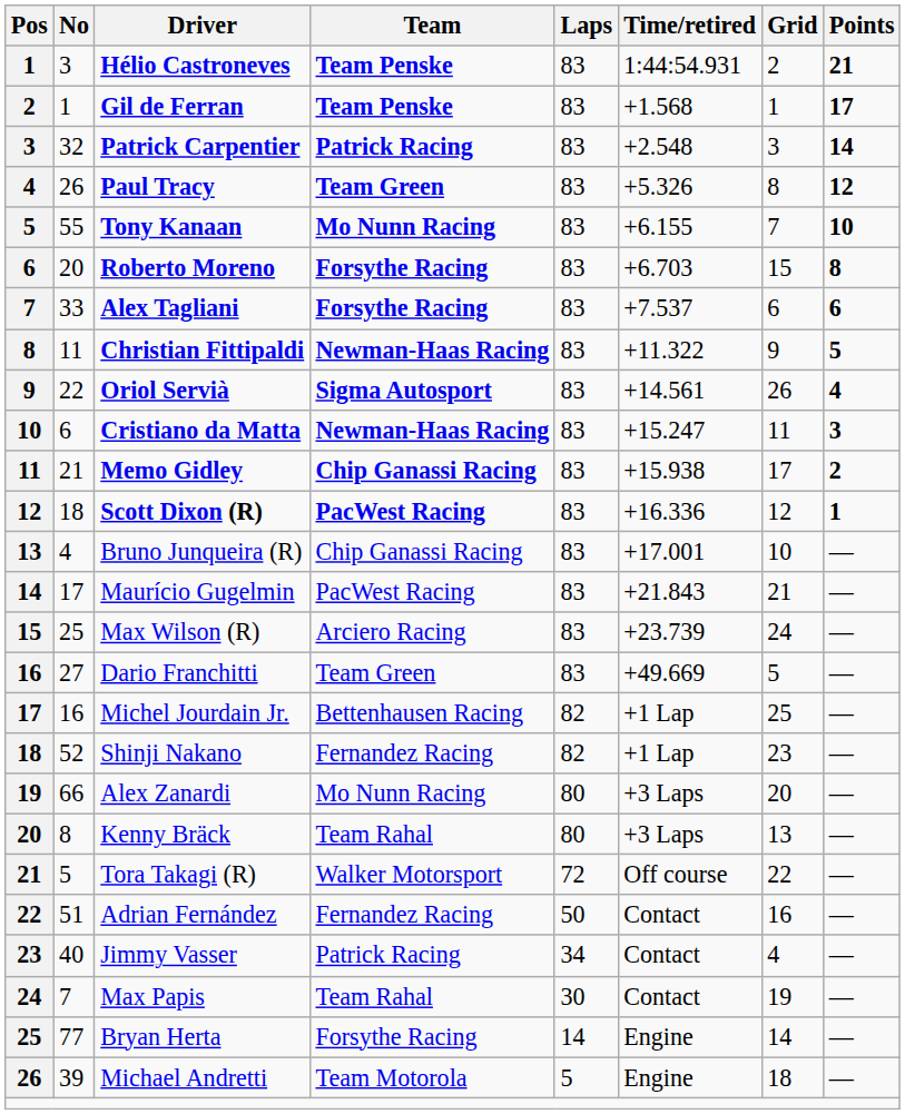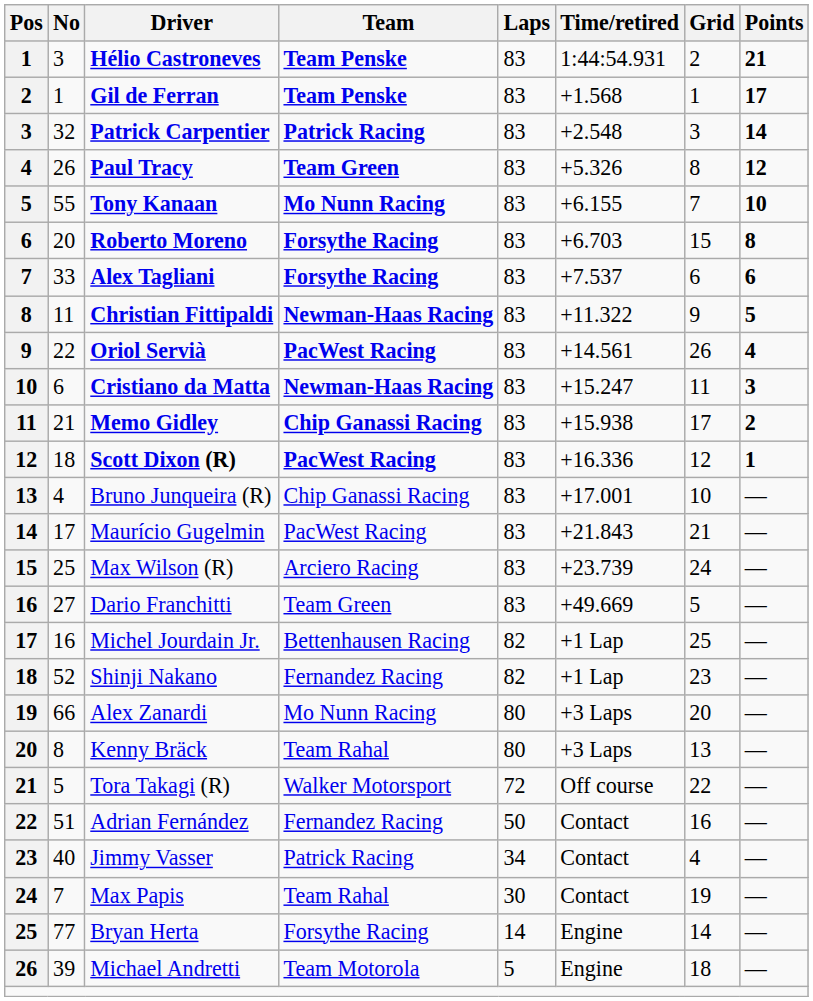 <table class="wikitable" style="font-size:95%;">
 <tr>
 <th>Pos</th>
 <th>No</th>
 <th>Driver</th>
 <th>Team</th>
 <th>Laps</th>
 <th>Time/retired</th>
 <th>Grid</th>
 <th>Points</th>
 </tr>
 <tr>
 <th>1</th>
 <td>3</td>
 <td><strong> <a href='#'>Hélio Castroneves</a></strong></td>
 <td><strong><a href='#'>Team Penske</a></strong></td>
 <td>83</td>
 <td>1:44:54.931</td>
 <td>2</td>
 <td><strong>21</strong></td>
 </tr>
 <tr>
 <th>2</th>
 <td>1</td>
 <td><strong> <a href='#'>Gil de Ferran</a></strong></td>
 <td><strong><a href='#'>Team Penske</a></strong></td>
 <td>83</td>
 <td>+1.568</td>
 <td>1</td>
 <td><strong>17</strong></td>
 </tr>
 <tr>
 <th>3</th>
 <td>32</td>
 <td><strong> <a href='#'>Patrick Carpentier</a></strong></td>
 <td><strong><a href='#'>Patrick Racing</a></strong></td>
 <td>83</td>
 <td>+2.548</td>
 <td>3</td>
 <td><strong>14</strong></td>
 </tr>
 <tr>
 <th>4</th>
 <td>26</td>
 <td><strong> <a href='#'>Paul Tracy</a></strong></td>
 <td><strong><a href='#'>Team Green</a></strong></td>
 <td>83</td>
 <td>+5.326</td>
 <td>8</td>
 <td><strong>12</strong></td>
 </tr>
 <tr>
 <th>5</th>
 <td>55</td>
 <td><strong> <a href='#'>Tony Kanaan</a></strong></td>
 <td><strong><a href='#'>Mo Nunn Racing</a></strong></td>
 <td>83</td>
 <td>+6.155</td>
 <td>7</td>
 <td><strong>10</strong></td>
 </tr>
 <tr>
 <th>6</th>
 <td>20</td>
 <td><strong> <a href='#'>Roberto Moreno</a></strong></td>
 <td><strong><a href='#'>Forsythe Racing</a></strong></td>
 <td>83</td>
 <td>+6.703</td>
 <td>15</td>
 <td><strong>8</strong></td>
 </tr>
 <tr>
 <th>7</th>
 <td>33</td>
 <td><strong> <a href='#'>Alex Tagliani</a></strong></td>
 <td><strong><a href='#'>Forsythe Racing</a></strong></td>
 <td>83</td>
 <td>+7.537</td>
 <td>6</td>
 <td><strong>6</strong></td>
 </tr>
 <tr>
 <th>8</th>
 <td>11</td>
 <td><strong> <a href='#'>Christian Fittipaldi</a></strong></td>
 <td><strong><a href='#'>Newman-Haas Racing</a></strong></td>
 <td>83</td>
 <td>+11.322</td>
 <td>9</td>
 <td><strong>5</strong></td>
 </tr>
 <tr>
 <th>9</th>
 <td>22</td>
 <td><strong> <a href='#'>Oriol Servià</a></strong></td>
-<td><strong><a href='#'>Sigma Autosport</a></strong></td>
+<td><strong><a href='#'>PacWest Racing</a></strong></td>
 <td>83</td>
 <td>+14.561</td>
 <td>26</td>
 <td><strong>4</strong></td>
 </tr>
 <tr>
 <th>10</th>
 <td>6</td>
 <td><strong> <a href='#'>Cristiano da Matta</a></strong></td>
 <td><strong><a href='#'>Newman-Haas Racing</a></strong></td>
 <td>83</td>
 <td>+15.247</td>
 <td>11</td>
 <td><strong>3</strong></td>
 </tr>
 <tr>
 <th>11</th>
 <td>21</td>
 <td><strong> <a href='#'>Memo Gidley</a></strong></td>
 <td><strong><a href='#'>Chip Ganassi Racing</a></strong></td>
 <td>83</td>
 <td>+15.938</td>
 <td>17</td>
 <td><strong>2</strong></td>
 </tr>
 <tr>
 <th>12</th>
 <td>18</td>
 <td><strong> <a href='#'>Scott Dixon</a> (R)</strong></td>
 <td><strong><a href='#'>PacWest Racing</a></strong></td>
 <td>83</td>
 <td>+16.336</td>
 <td>12</td>
 <td><strong>1</strong></td>
 </tr>
 <tr>
 <th>13</th>
 <td>4</td>
 <td> <a href='#'>Bruno Junqueira</a> (R)</td>
 <td><a href='#'>Chip Ganassi Racing</a></td>
 <td>83</td>
 <td>+17.001</td>
 <td>10</td>
 <td>—</td>
 </tr>
 <tr>
 <th>14</th>
 <td>17</td>
 <td> <a href='#'>Maurício Gugelmin</a></td>
 <td><a href='#'>PacWest Racing</a></td>
 <td>83</td>
 <td>+21.843</td>
 <td>21</td>
 <td>—</td>
 </tr>
 <tr>
 <th>15</th>
 <td>25</td>
 <td> <a href='#'>Max Wilson</a> (R)</td>
 <td><a href='#'>Arciero Racing</a></td>
 <td>83</td>
 <td>+23.739</td>
 <td>24</td>
 <td>—</td>
 </tr>
 <tr>
 <th>16</th>
 <td>27</td>
 <td> <a href='#'>Dario Franchitti</a></td>
 <td><a href='#'>Team Green</a></td>
 <td>83</td>
 <td>+49.669</td>
 <td>5</td>
 <td>—</td>
 </tr>
 <tr>
 <th>17</th>
 <td>16</td>
 <td> <a href='#'>Michel Jourdain Jr.</a></td>
 <td><a href='#'>Bettenhausen Racing</a></td>
 <td>82</td>
 <td>+1 Lap</td>
 <td>25</td>
 <td>—</td>
 </tr>
 <tr>
 <th>18</th>
 <td>52</td>
 <td> <a href='#'>Shinji Nakano</a></td>
 <td><a href='#'>Fernandez Racing</a></td>
 <td>82</td>
 <td>+1 Lap</td>
 <td>23</td>
 <td>—</td>
 </tr>
 <tr>
 <th>19</th>
 <td>66</td>
 <td> <a href='#'>Alex Zanardi</a></td>
 <td><a href='#'>Mo Nunn Racing</a></td>
 <td>80</td>
 <td>+3 Laps</td>
 <td>20</td>
 <td>—</td>
 </tr>
 <tr>
 <th>20</th>
 <td>8</td>
 <td> <a href='#'>Kenny Bräck</a></td>
 <td><a href='#'>Team Rahal</a></td>
 <td>80</td>
 <td>+3 Laps</td>
 <td>13</td>
 <td>—</td>
 </tr>
 <tr>
 <th>21</th>
 <td>5</td>
 <td> <a href='#'>Tora Takagi</a> (R)</td>
 <td><a href='#'>Walker Motorsport</a></td>
 <td>72</td>
 <td>Off course</td>
 <td>22</td>
 <td>—</td>
 </tr>
 <tr>
 <th>22</th>
 <td>51</td>
 <td> <a href='#'>Adrian Fernández</a></td>
 <td><a href='#'>Fernandez Racing</a></td>
 <td>50</td>
 <td>Contact</td>
 <td>16</td>
 <td>—</td>
 </tr>
 <tr>
 <th>23</th>
 <td>40</td>
 <td> <a href='#'>Jimmy Vasser</a></td>
 <td><a href='#'>Patrick Racing</a></td>
 <td>34</td>
 <td>Contact</td>
 <td>4</td>
 <td>—</td>
 </tr>
 <tr>
 <th>24</th>
 <td>7</td>
 <td> <a href='#'>Max Papis</a></td>
 <td><a href='#'>Team Rahal</a></td>
 <td>30</td>
 <td>Contact</td>
 <td>19</td>
 <td>—</td>
 </tr>
 <tr>
 <th>25</th>
 <td>77</td>
 <td> <a href='#'>Bryan Herta</a></td>
 <td><a href='#'>Forsythe Racing</a></td>
 <td>14</td>
 <td>Engine</td>
 <td>14</td>
 <td>—</td>
 </tr>
 <tr>
 <th>26</th>
 <td>39</td>
 <td> <a href='#'>Michael Andretti</a></td>
 <td><a href='#'>Team Motorola</a></td>
 <td>5</td>
 <td>Engine</td>
 <td>18</td>
 <td>—</td>
 </tr>
 <tr>
 <td colspan="8"></td>
 </tr>
 </table>
